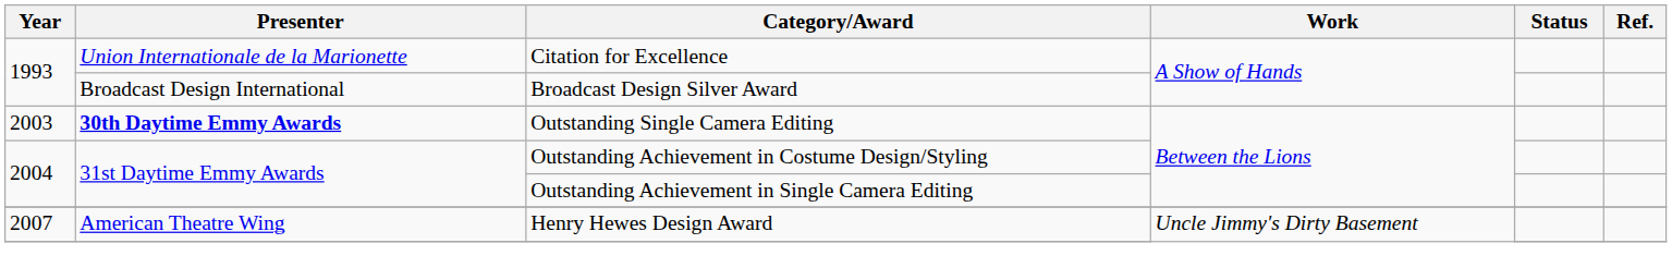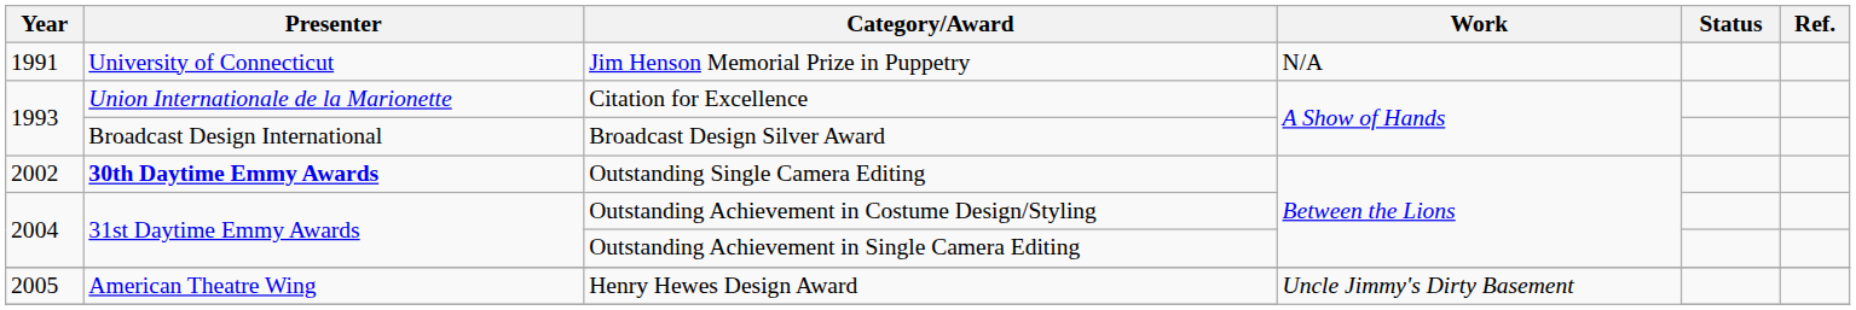 <table class="wikitable"  style="width:99%">
 <tr>
 <th>Year</th>
 <th>Presenter</th>
 <th>Category/Award</th>
 <th>Work</th>
 <th>Status</th>
 <th>Ref.</th>
+</tr>
+<tr>
+<td>1991</td>
+<td><a href='#'>University of Connecticut</a></td>
+<td><a href='#'>Jim Henson</a> Memorial Prize in Puppetry</td>
+<td>N/A</td>
+<td></td>
+<td></td>
 </tr>
 <tr>
 <td rowspan="2">1993</td>
 <td><em><a href='#'>Union Internationale de la Marionette</a></em></td>
 <td>Citation for Excellence</td>
 <td rowspan="2"><em><a href='#'>A Show of Hands</a></em></td>
 <td></td>
 <td></td>
 </tr>
 <tr>
 <td>Broadcast Design International</td>
 <td>Broadcast Design Silver Award</td>
 <td></td>
 <td></td>
 </tr>
 <tr>
-<td>2003</td>
+<td>2002</td>
 <td><strong><a href='#'>30th Daytime Emmy Awards</a></strong></td>
 <td>Outstanding Single Camera Editing</td>
 <td rowspan="3"><em><a href='#'>Between the Lions</a></em></td>
 <td></td>
 <td></td>
 </tr>
 <tr>
 <td rowspan="2">2004</td>
 <td rowspan="2"><a href='#'>31st Daytime Emmy Awards</a></td>
 <td>Outstanding Achievement in Costume Design/Styling</td>
 <td></td>
 <td></td>
 </tr>
 <tr>
 <td>Outstanding Achievement in Single Camera Editing</td>
 <td></td>
 <td></td>
 </tr>
 <tr>
 </tr>
 <tr>
-<td>2007</td>
+<td>2005</td>
 <td><a href='#'>American Theatre Wing</a></td>
 <td>Henry Hewes Design Award</td>
 <td rowspan="3"><em>Uncle Jimmy's Dirty Basement</em></td>
 <td></td>
 <td></td>
 </tr>
 <tr>
 </tr>
 </table>
